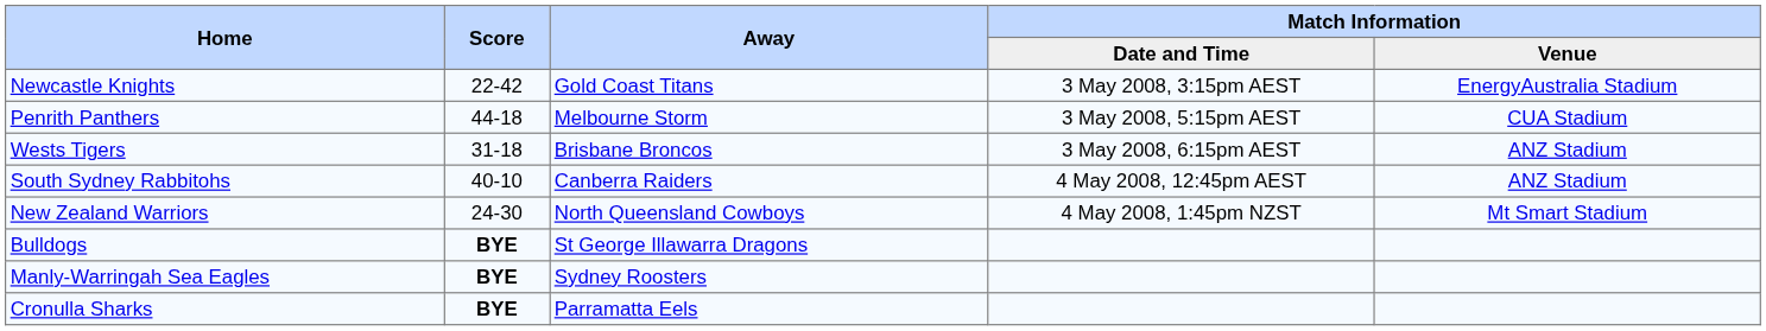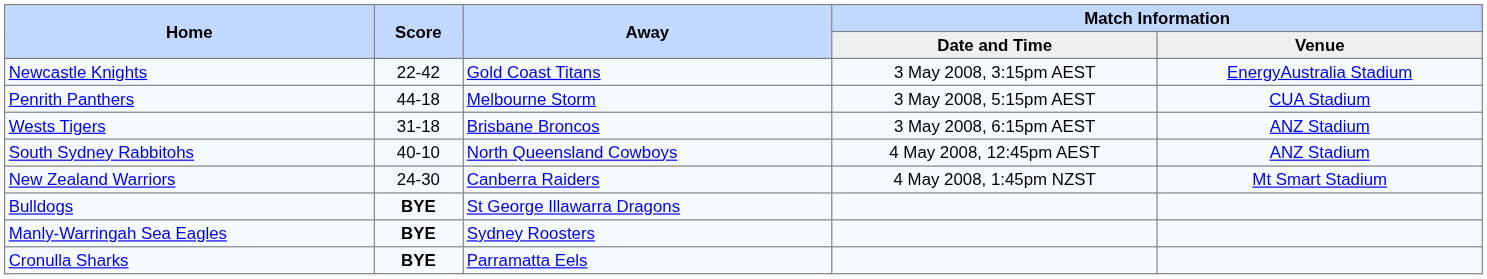 <table border=1 style="border-collapse:collapse; font-size:90%;" cellpadding=3 cellspacing=0 width=100%>
 <tr bgcolor=#C1D8FF>
 <th rowspan=2 width=25%>Home</th>
 <th rowspan=2 width=6%>Score</th>
 <th rowspan=2 width=25%>Away</th>
 <th colspan=6>Match Information</th>
 </tr>
 <tr bgcolor=#EFEFEF>
 <th width=22%>Date and Time</th>
 <th width=22%>Venue</th>
 </tr>
 <tr align=center bgcolor=#F5FAFF>
 <td align=left> <a href='#'>Newcastle Knights</a></td>
 <td>22-42</td>
 <td align=left> <a href='#'>Gold Coast Titans</a></td>
 <td>3 May 2008, 3:15pm AEST</td>
 <td><a href='#'>EnergyAustralia Stadium</a></td>
 </tr>
 <tr align=center bgcolor=#F5FAFF>
 <td align=left> <a href='#'>Penrith Panthers</a></td>
 <td>44-18</td>
 <td align=left> <a href='#'>Melbourne Storm</a></td>
 <td>3 May 2008, 5:15pm AEST</td>
 <td><a href='#'>CUA Stadium</a></td>
 </tr>
 <tr align=center bgcolor=#F5FAFF>
 <td align=left> <a href='#'>Wests Tigers</a></td>
 <td>31-18</td>
 <td align=left> <a href='#'>Brisbane Broncos</a></td>
 <td>3 May 2008, 6:15pm AEST</td>
 <td><a href='#'>ANZ Stadium</a></td>
 </tr>
 <tr align=center bgcolor=#F5FAFF>
 <td align=left> <a href='#'>South Sydney Rabbitohs</a></td>
 <td>40-10</td>
-<td align=left> <a href='#'>Canberra Raiders</a></td>
+<td align=left> <a href='#'>North Queensland Cowboys</a></td>
 <td>4 May 2008, 12:45pm AEST</td>
 <td><a href='#'>ANZ Stadium</a></td>
 </tr>
 <tr align=center bgcolor=#F5FAFF>
 <td align=left> <a href='#'>New Zealand Warriors</a></td>
 <td>24-30</td>
-<td align=left> <a href='#'>North Queensland Cowboys</a></td>
+<td align=left> <a href='#'>Canberra Raiders</a></td>
 <td>4 May 2008, 1:45pm NZST</td>
 <td><a href='#'>Mt Smart Stadium</a></td>
 </tr>
 <tr align=center bgcolor=#F5FAFF>
 <td align=left> <a href='#'>Bulldogs</a></td>
 <td><strong>BYE</strong></td>
 <td align=left> <a href='#'>St George Illawarra Dragons</a></td>
 <td></td>
 <td></td>
 </tr>
 <tr align=center bgcolor=#F5FAFF>
 <td align=left> <a href='#'>Manly-Warringah Sea Eagles</a></td>
 <td><strong>BYE</strong></td>
 <td align=left> <a href='#'>Sydney Roosters</a></td>
 <td></td>
 <td></td>
 </tr>
 <tr align=center bgcolor=#F5FAFF>
 <td align=left> <a href='#'>Cronulla Sharks</a></td>
 <td><strong>BYE</strong></td>
 <td align=left> <a href='#'>Parramatta Eels</a></td>
 <td></td>
 <td></td>
 </tr>
 </table>
